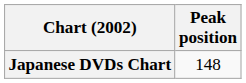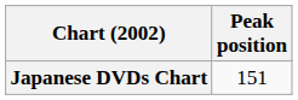 <table class="wikitable sortable plainrowheaders" style="text-align:center">
 <tr>
 <th scope="col">Chart (2002)</th>
 <th scope="col">Peak<br> position</th>
 </tr>
 <tr>
 <th scope="row">Japanese DVDs Chart</th>
-<td style="text-align:center;">148</td>
+<td style="text-align:center;">151</td>
 </tr>
 </table>
